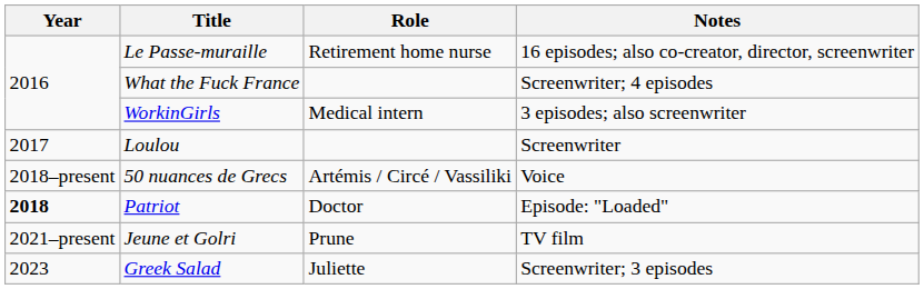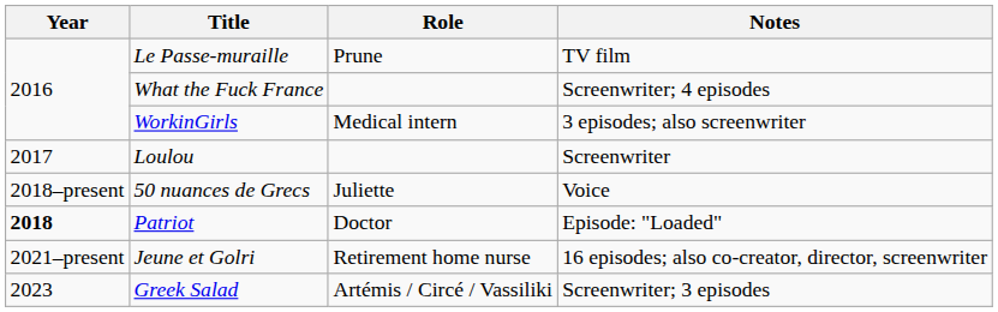 <table class="wikitable sortable">
 <tr>
 <th>Year</th>
 <th>Title</th>
 <th>Role</th>
 <th class="unsortable">Notes</th>
 </tr>
 <tr>
 <td rowspan="3">2016</td>
 <td><em>Le Passe-muraille</em></td>
-<td>Retirement home nurse</td>
-<td>16 episodes; also co-creator, director, screenwriter</td>
+<td>Prune</td>
+<td>TV film</td>
 </tr>
 <tr>
 <td><em>What the Fuck France</em></td>
 <td></td>
 <td>Screenwriter; 4 episodes</td>
 </tr>
 <tr>
 <td><em><a href='#'>WorkinGirls</a></em></td>
 <td>Medical intern</td>
 <td>3 episodes; also screenwriter</td>
 </tr>
 <tr>
 <td>2017</td>
 <td><em>Loulou</em></td>
 <td></td>
 <td>Screenwriter</td>
 </tr>
 <tr>
 <td>2018–present</td>
 <td><em>50 nuances de Grecs</em></td>
-<td>Artémis / Circé / Vassiliki</td>
+<td>Juliette</td>
 <td>Voice</td>
 </tr>
 <tr>
 <td><strong>2018</strong></td>
 <td><em><a href='#'>Patriot</a></em></td>
 <td>Doctor</td>
 <td>Episode: "Loaded"</td>
 </tr>
 <tr>
 <td>2021–present</td>
 <td><em>Jeune et Golri</em></td>
-<td>Prune</td>
-<td>TV film</td>
+<td>Retirement home nurse</td>
+<td>16 episodes; also co-creator, director, screenwriter</td>
 </tr>
 <tr>
 <td>2023</td>
 <td><em><a href='#'>Greek Salad</a></em></td>
-<td>Juliette</td>
+<td>Artémis / Circé / Vassiliki</td>
 <td>Screenwriter; 3 episodes</td>
 </tr>
 </table>
